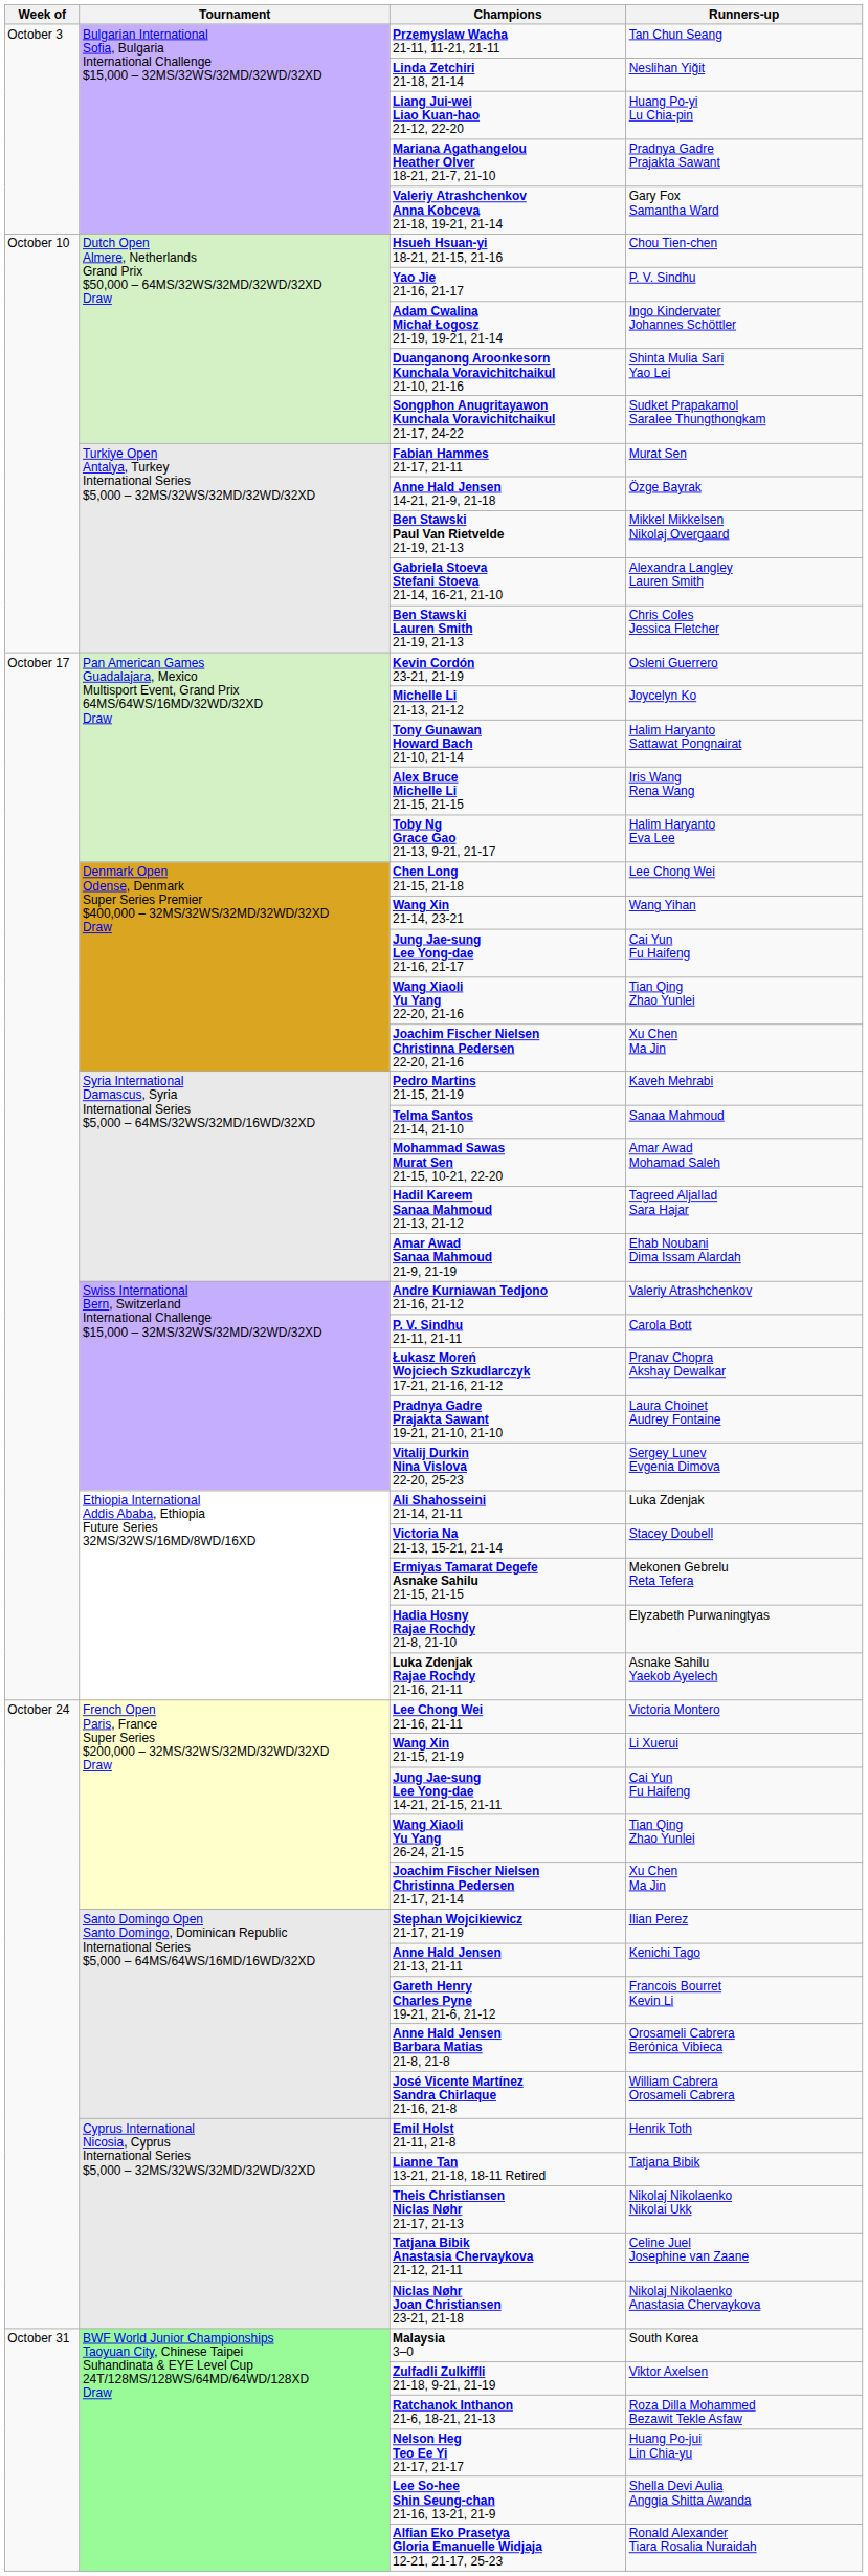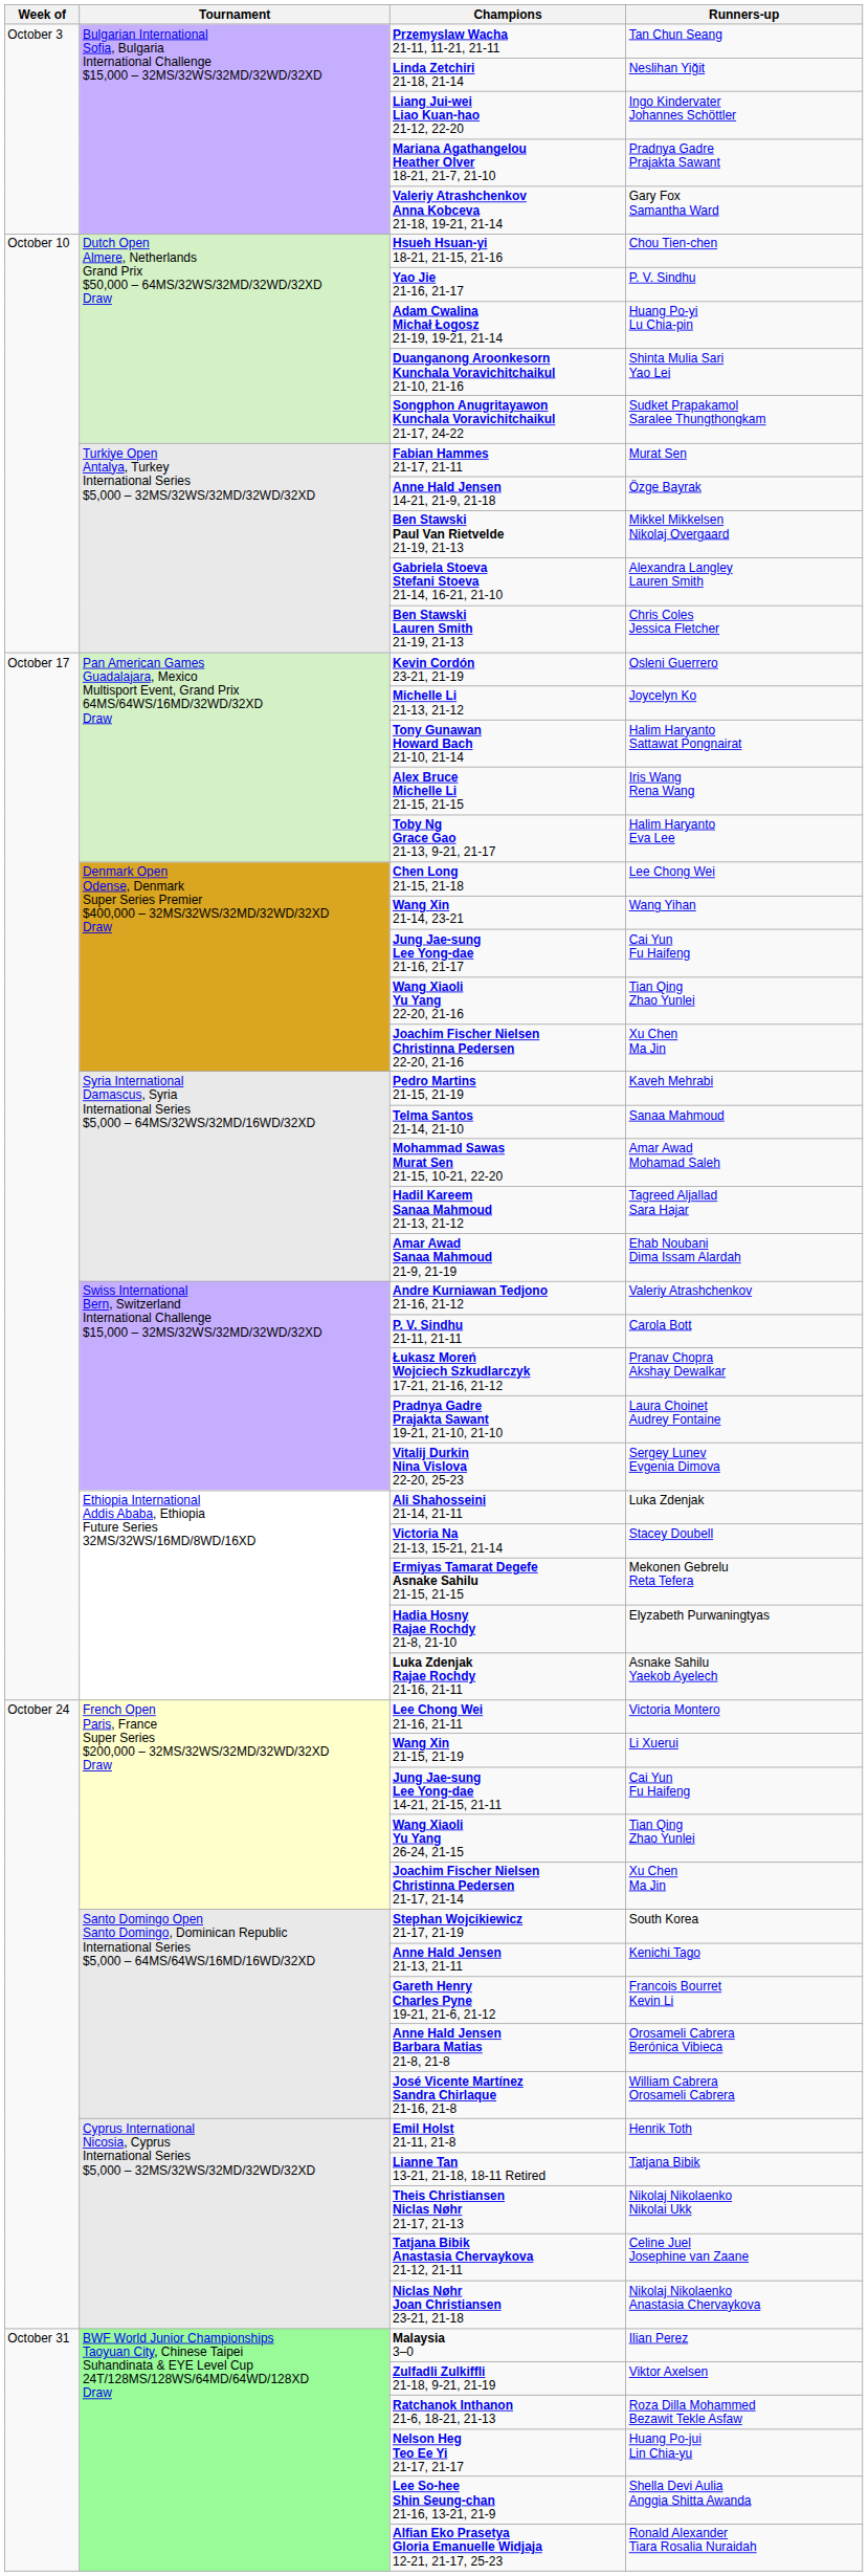 <table class=wikitable style=font-size:85%>
 <tr>
 <th width=75>Week of</th>
 <th width=330>Tournament</th>
 <th width=250>Champions</th>
 <th width=250>Runners-up</th>
 </tr>
 <tr valign=top>
 <td rowspan=5>October 3</td>
 <td style="background:#C6AEFF;" rowspan="5"><a href='#'>Bulgarian International</a><br><a href='#'>Sofia</a>, Bulgaria<br>International Challenge<br>$15,000 – 32MS/32WS/32MD/32WD/32XD</td>
 <td> <strong><a href='#'>Przemyslaw Wacha</a></strong><br>21-11, 11-21, 21-11</td>
 <td> <a href='#'>Tan Chun Seang</a></td>
 </tr>
 <tr valign=top>
 <td> <strong><a href='#'>Linda Zetchiri</a></strong><br>21-18, 21-14</td>
 <td> <a href='#'>Neslihan Yiğit</a></td>
 </tr>
 <tr valign=top>
 <td> <strong><a href='#'>Liang Jui-wei</a><br> <a href='#'>Liao Kuan-hao</a></strong><br>21-12, 22-20</td>
-<td> <a href='#'>Huang Po-yi</a><br> <a href='#'>Lu Chia-pin</a></td>
+<td> <a href='#'>Ingo Kindervater</a><br> <a href='#'>Johannes Schöttler</a></td>
 </tr>
 <tr valign=top>
 <td> <strong><a href='#'>Mariana Agathangelou</a><br> <a href='#'>Heather Olver</a></strong><br>18-21, 21-7, 21-10</td>
 <td> <a href='#'>Pradnya Gadre</a><br> <a href='#'>Prajakta Sawant</a></td>
 </tr>
 <tr valign=top>
 <td> <strong><a href='#'>Valeriy Atrashchenkov</a><br> <a href='#'>Anna Kobceva</a></strong><br>21-18, 19-21, 21-14</td>
 <td> Gary Fox<br> <a href='#'>Samantha Ward</a></td>
 </tr>
 <tr valign=top>
 <td rowspan=10>October 10</td>
 <td style="background:#D4F1C5;" rowspan="5"><a href='#'>Dutch Open</a><br><a href='#'>Almere</a>, Netherlands<br>Grand Prix<br>$50,000 – 64MS/32WS/32MD/32WD/32XD<br><a href='#'>Draw</a></td>
 <td> <strong><a href='#'>Hsueh Hsuan-yi</a></strong><br>18-21, 21-15, 21-16</td>
 <td> <a href='#'>Chou Tien-chen</a></td>
 </tr>
 <tr valign=top>
 <td> <strong><a href='#'>Yao Jie</a></strong><br>21-16, 21-17</td>
 <td> <a href='#'>P. V. Sindhu</a></td>
 </tr>
 <tr valign=top>
 <td> <strong><a href='#'>Adam Cwalina</a><br> <a href='#'>Michał Łogosz</a></strong><br>21-19, 19-21, 21-14</td>
-<td> <a href='#'>Ingo Kindervater</a><br> <a href='#'>Johannes Schöttler</a></td>
+<td> <a href='#'>Huang Po-yi</a><br> <a href='#'>Lu Chia-pin</a></td>
 </tr>
 <tr valign=top>
 <td> <strong><a href='#'>Duanganong Aroonkesorn</a><br> <a href='#'>Kunchala Voravichitchaikul</a></strong><br>21-10, 21-16</td>
 <td> <a href='#'>Shinta Mulia Sari</a><br> <a href='#'>Yao Lei</a></td>
 </tr>
 <tr valign=top>
 <td> <strong><a href='#'>Songphon Anugritayawon</a><br> <a href='#'>Kunchala Voravichitchaikul</a></strong><br>21-17, 24-22</td>
 <td> <a href='#'>Sudket Prapakamol</a><br> <a href='#'>Saralee Thungthongkam</a></td>
 </tr>
 <tr valign=top>
 <td style="background:#E9E9E9;" rowspan="5"><a href='#'>Turkiye Open</a><br> <a href='#'>Antalya</a>, Turkey <br> International Series <br>$5,000 – 32MS/32WS/32MD/32WD/32XD</td>
 <td> <strong><a href='#'>Fabian Hammes</a></strong><br>21-17, 21-11</td>
 <td> <a href='#'>Murat Sen</a></td>
 </tr>
 <tr valign=top>
 <td> <strong><a href='#'>Anne Hald Jensen</a></strong><br>14-21, 21-9, 21-18</td>
 <td> <a href='#'>Özge Bayrak</a></td>
 </tr>
 <tr valign=top>
 <td> <strong><a href='#'>Ben Stawski</a><br> Paul Van Rietvelde</strong><br>21-19, 21-13</td>
 <td> <a href='#'>Mikkel Mikkelsen</a><br> <a href='#'>Nikolaj Overgaard</a></td>
 </tr>
 <tr valign=top>
 <td> <strong><a href='#'>Gabriela Stoeva</a><br> <a href='#'>Stefani Stoeva</a></strong><br>21-14, 16-21, 21-10</td>
 <td> <a href='#'>Alexandra Langley</a><br> <a href='#'>Lauren Smith</a></td>
 </tr>
 <tr valign=top>
 <td> <strong><a href='#'>Ben Stawski</a><br> <a href='#'>Lauren Smith</a></strong><br>21-19, 21-13</td>
 <td> <a href='#'>Chris Coles</a><br> <a href='#'>Jessica Fletcher</a></td>
 </tr>
 <tr valign=top>
 <td rowspan=25>October 17</td>
 <td style="background:#D4F1C5;" rowspan="5"><a href='#'>Pan American Games</a><br><a href='#'>Guadalajara</a>, Mexico<br>Multisport Event, Grand Prix<br>64MS/64WS/16MD/32WD/32XD<br><a href='#'>Draw</a></td>
 <td> <strong><a href='#'>Kevin Cordón</a></strong><br>23-21, 21-19</td>
 <td> <a href='#'>Osleni Guerrero</a></td>
 </tr>
 <tr valign=top>
 <td> <strong><a href='#'>Michelle Li</a></strong><br>21-13, 21-12</td>
 <td> <a href='#'>Joycelyn Ko</a></td>
 </tr>
 <tr valign=top>
 <td> <strong><a href='#'>Tony Gunawan</a><br> <a href='#'>Howard Bach</a></strong><br>21-10, 21-14</td>
 <td> <a href='#'>Halim Haryanto</a><br> <a href='#'>Sattawat Pongnairat</a></td>
 </tr>
 <tr valign=top>
 <td> <strong><a href='#'>Alex Bruce</a><br> <a href='#'>Michelle Li</a></strong><br>21-15, 21-15</td>
 <td> <a href='#'>Iris Wang</a><br> <a href='#'>Rena Wang</a></td>
 </tr>
 <tr valign=top>
 <td> <strong><a href='#'>Toby Ng</a><br> <a href='#'>Grace Gao</a></strong><br>21-13, 9-21, 21-17</td>
 <td> <a href='#'>Halim Haryanto</a><br> <a href='#'>Eva Lee</a></td>
 </tr>
 <tr valign=top>
 <td style="background:#DAA520;" rowspan="5"><a href='#'>Denmark Open</a><br><a href='#'>Odense</a>, Denmark<br>Super Series Premier<br>$400,000 – 32MS/32WS/32MD/32WD/32XD<br><a href='#'>Draw</a></td>
 <td> <strong><a href='#'>Chen Long</a></strong><br>21-15, 21-18</td>
 <td> <a href='#'>Lee Chong Wei</a></td>
 </tr>
 <tr valign=top>
 <td> <strong><a href='#'>Wang Xin</a></strong><br>21-14, 23-21</td>
 <td> <a href='#'>Wang Yihan</a></td>
 </tr>
 <tr valign=top>
 <td> <strong><a href='#'>Jung Jae-sung</a><br> <a href='#'>Lee Yong-dae</a></strong><br>21-16, 21-17</td>
 <td> <a href='#'>Cai Yun</a><br> <a href='#'>Fu Haifeng</a></td>
 </tr>
 <tr valign=top>
 <td> <strong><a href='#'>Wang Xiaoli</a><br> <a href='#'>Yu Yang</a></strong><br>22-20, 21-16</td>
 <td> <a href='#'>Tian Qing</a><br> <a href='#'>Zhao Yunlei</a></td>
 </tr>
 <tr valign=top>
 <td> <strong><a href='#'>Joachim Fischer Nielsen</a><br> <a href='#'>Christinna Pedersen</a></strong><br>22-20, 21-16</td>
 <td> <a href='#'>Xu Chen</a><br> <a href='#'>Ma Jin</a></td>
 </tr>
 <tr valign=top>
 <td style="background:#E9E9E9;" rowspan="5"><a href='#'>Syria International</a><br><a href='#'>Damascus</a>, Syria<br>International Series<br>$5,000 – 64MS/32WS/32MD/16WD/32XD</td>
 <td> <strong><a href='#'>Pedro Martins</a></strong><br>21-15, 21-19</td>
 <td> <a href='#'>Kaveh Mehrabi</a></td>
 </tr>
 <tr valign=top>
 <td> <strong><a href='#'>Telma Santos</a></strong><br>21-14, 21-10</td>
 <td> <a href='#'>Sanaa Mahmoud</a></td>
 </tr>
 <tr valign=top>
 <td> <strong><a href='#'>Mohammad Sawas</a></strong><br> <strong><a href='#'>Murat Sen</a></strong><br>21-15, 10-21, 22-20</td>
 <td> <a href='#'>Amar Awad</a><br> <a href='#'>Mohamad Saleh</a></td>
 </tr>
 <tr valign=top>
 <td> <strong><a href='#'>Hadil Kareem</a></strong><br> <strong><a href='#'>Sanaa Mahmoud</a></strong><br>21-13, 21-12</td>
 <td> <a href='#'>Tagreed Aljallad</a><br> <a href='#'>Sara Hajar</a></td>
 </tr>
 <tr valign=top>
 <td> <strong><a href='#'>Amar Awad</a></strong><br> <strong><a href='#'>Sanaa Mahmoud</a></strong><br>21-9, 21-19</td>
 <td> <a href='#'>Ehab Noubani</a><br> <a href='#'>Dima Issam Alardah</a></td>
 </tr>
 <tr valign=top>
 <td style="background:#C6AEFF;" rowspan="5"><a href='#'>Swiss International</a><br><a href='#'>Bern</a>, Switzerland<br>International Challenge<br>$15,000 – 32MS/32WS/32MD/32WD/32XD</td>
 <td> <strong><a href='#'>Andre Kurniawan Tedjono</a></strong><br>21-16, 21-12</td>
 <td> <a href='#'>Valeriy Atrashchenkov</a></td>
 </tr>
 <tr valign=top>
 <td> <strong><a href='#'>P. V. Sindhu</a></strong><br>21-11, 21-11</td>
 <td> <a href='#'>Carola Bott</a></td>
 </tr>
 <tr valign=top>
 <td> <strong><a href='#'>Łukasz Moreń</a><br> <a href='#'>Wojciech Szkudlarczyk</a></strong><br>17-21, 21-16, 21-12</td>
 <td> <a href='#'>Pranav Chopra</a><br> <a href='#'>Akshay Dewalkar</a></td>
 </tr>
 <tr valign=top>
 <td> <strong><a href='#'>Pradnya Gadre</a><br> <a href='#'>Prajakta Sawant</a></strong><br>19-21, 21-10, 21-10</td>
 <td> <a href='#'>Laura Choinet</a><br> <a href='#'>Audrey Fontaine</a></td>
 </tr>
 <tr valign=top>
 <td> <strong><a href='#'>Vitalij Durkin</a><br> <a href='#'>Nina Vislova</a></strong><br>22-20, 25-23</td>
 <td> <a href='#'>Sergey Lunev</a><br> <a href='#'>Evgenia Dimova</a></td>
 </tr>
 <tr valign=top>
 <td style="background:#ffffff;" rowspan="5"><a href='#'>Ethiopia International</a><br><a href='#'>Addis Ababa</a>, Ethiopia<br>Future Series<br>32MS/32WS/16MD/8WD/16XD</td>
 <td> <strong><a href='#'>Ali Shahosseini</a></strong><br>21-14, 21-11</td>
 <td> Luka Zdenjak</td>
 </tr>
 <tr valign=top>
 <td> <strong><a href='#'>Victoria Na</a></strong><br>21-13, 15-21, 21-14</td>
 <td> <a href='#'>Stacey Doubell</a></td>
 </tr>
 <tr valign=top>
 <td> <strong><a href='#'>Ermiyas Tamarat Degefe</a><br> Asnake Sahilu</strong><br>21-15, 21-15</td>
 <td> Mekonen Gebrelu<br> <a href='#'>Reta Tefera</a></td>
 </tr>
 <tr valign=top>
 <td> <strong><a href='#'>Hadia Hosny</a><br> <a href='#'>Rajae Rochdy</a></strong><br>21-8, 21-10</td>
 <td> Elyzabeth Purwaningtyas</td>
 </tr>
 <tr valign=top>
 <td> <strong>Luka Zdenjak<br> <a href='#'>Rajae Rochdy</a></strong><br>21-16, 21-11</td>
 <td> Asnake Sahilu<br> <a href='#'>Yaekob Ayelech</a></td>
 </tr>
 <tr valign=top>
 <td rowspan=15>October 24</td>
 <td style="background:#ffffcc;" rowspan="5"><a href='#'>French Open</a><br><a href='#'>Paris</a>, France<br>Super Series<br>$200,000 – 32MS/32WS/32MD/32WD/32XD<br><a href='#'>Draw</a></td>
 <td> <strong><a href='#'>Lee Chong Wei</a></strong><br>21-16, 21-11</td>
 <td> <a href='#'>Victoria Montero</a></td>
 </tr>
 <tr valign=top>
 <td> <strong><a href='#'>Wang Xin</a></strong><br>21-15, 21-19</td>
 <td> <a href='#'>Li Xuerui</a></td>
 </tr>
 <tr valign=top>
 <td> <strong><a href='#'>Jung Jae-sung</a><br> <a href='#'>Lee Yong-dae</a></strong><br>14-21, 21-15, 21-11</td>
 <td> <a href='#'>Cai Yun</a><br> <a href='#'>Fu Haifeng</a></td>
 </tr>
 <tr valign=top>
 <td> <strong><a href='#'>Wang Xiaoli</a><br> <a href='#'>Yu Yang</a></strong><br>26-24, 21-15</td>
 <td> <a href='#'>Tian Qing</a><br> <a href='#'>Zhao Yunlei</a></td>
 </tr>
 <tr valign=top>
 <td> <strong><a href='#'>Joachim Fischer Nielsen</a><br> <a href='#'>Christinna Pedersen</a></strong><br>21-17, 21-14</td>
 <td> <a href='#'>Xu Chen</a><br> <a href='#'>Ma Jin</a></td>
 </tr>
 <tr valign=top>
 <td style="background:#E9E9E9;" rowspan="5"><a href='#'>Santo Domingo Open</a><br><a href='#'>Santo Domingo</a>, Dominican Republic<br>International Series<br>$5,000 – 64MS/64WS/16MD/16WD/32XD</td>
 <td> <strong><a href='#'>Stephan Wojcikiewicz</a></strong><br>21-17, 21-19</td>
-<td> <a href='#'>Ilian Perez</a></td>
+<td> South Korea</td>
 </tr>
 <tr valign=top>
 <td> <strong><a href='#'>Anne Hald Jensen</a></strong><br>21-13, 21-11</td>
 <td> <a href='#'>Kenichi Tago</a></td>
 </tr>
 <tr valign=top>
 <td> <strong><a href='#'>Gareth Henry</a><br> <a href='#'>Charles Pyne</a></strong><br>19-21, 21-6, 21-12</td>
 <td> <a href='#'>Francois Bourret</a><br> <a href='#'>Kevin Li</a></td>
 </tr>
 <tr valign=top>
 <td> <strong><a href='#'>Anne Hald Jensen</a><br> <a href='#'>Barbara Matias</a></strong><br>21-8, 21-8</td>
 <td> <a href='#'>Orosameli Cabrera</a><br> <a href='#'>Berónica Vibieca</a></td>
 </tr>
 <tr valign=top>
 <td> <strong><a href='#'>José Vicente Martínez</a><br> <a href='#'>Sandra Chirlaque</a></strong><br>21-16, 21-8</td>
 <td> <a href='#'>William Cabrera</a><br> <a href='#'>Orosameli Cabrera</a></td>
 </tr>
 <tr valign=top>
 <td style="background:#E9E9E9;" rowspan="5"><a href='#'>Cyprus International</a><br><a href='#'>Nicosia</a>, Cyprus<br>International Series<br>$5,000 – 32MS/32WS/32MD/32WD/32XD</td>
 <td> <strong><a href='#'>Emil Holst</a></strong><br>21-11, 21-8</td>
 <td> <a href='#'>Henrik Toth</a></td>
 </tr>
 <tr valign=top>
 <td> <strong><a href='#'>Lianne Tan</a></strong><br>13-21, 21-18, 18-11 Retired</td>
 <td> <a href='#'>Tatjana Bibik</a></td>
 </tr>
 <tr valign=top>
 <td> <strong><a href='#'>Theis Christiansen</a><br> <a href='#'>Niclas Nøhr</a></strong><br>21-17, 21-13</td>
 <td> <a href='#'>Nikolaj Nikolaenko</a><br> <a href='#'>Nikolai Ukk</a></td>
 </tr>
 <tr valign=top>
 <td> <strong><a href='#'>Tatjana Bibik</a><br> <a href='#'>Anastasia Chervaykova</a></strong><br>21-12, 21-11</td>
 <td> <a href='#'>Celine Juel</a><br> <a href='#'>Josephine van Zaane</a></td>
 </tr>
 <tr valign=top>
 <td> <strong><a href='#'>Niclas Nøhr</a><br> <a href='#'>Joan Christiansen</a></strong><br>23-21, 21-18</td>
 <td> <a href='#'>Nikolaj Nikolaenko</a><br> <a href='#'>Anastasia Chervaykova</a></td>
 </tr>
 <tr valign=top>
 <td rowspan=6>October 31</td>
 <td style="background:#98FB98;" rowspan="6"><a href='#'>BWF World Junior Championships</a><br><a href='#'>Taoyuan City</a>, Chinese Taipei<br>Suhandinata & EYE Level Cup<br> 24T/128MS/128WS/64MD/64WD/128XD <br><a href='#'>Draw</a></td>
 <td> <strong>Malaysia</strong><br>3–0</td>
-<td> South Korea</td>
+<td> <a href='#'>Ilian Perez</a></td>
 </tr>
 <tr valign=top>
 <td> <strong><a href='#'>Zulfadli Zulkiffli</a></strong><br>21-18, 9-21, 21-19</td>
 <td> <a href='#'>Viktor Axelsen</a></td>
 </tr>
 <tr valign=top>
 <td> <strong><a href='#'>Ratchanok Inthanon</a></strong><br>21-6, 18-21, 21-13</td>
 <td> <a href='#'>Roza Dilla Mohammed</a><br> <a href='#'>Bezawit Tekle Asfaw</a></td>
 </tr>
 <tr valign=top>
 <td> <strong><a href='#'>Nelson Heg</a><br> <a href='#'>Teo Ee Yi</a></strong><br>21-17, 21-17</td>
 <td> <a href='#'>Huang Po-jui</a><br> <a href='#'>Lin Chia-yu</a></td>
 </tr>
 <tr valign=top>
 <td> <strong><a href='#'>Lee So-hee</a><br> <a href='#'>Shin Seung-chan</a></strong><br>21-16, 13-21, 21-9</td>
 <td> <a href='#'>Shella Devi Aulia</a><br> <a href='#'>Anggia Shitta Awanda</a></td>
 </tr>
 <tr valign=top>
 <td> <strong><a href='#'>Alfian Eko Prasetya</a><br> <a href='#'>Gloria Emanuelle Widjaja</a></strong><br>12-21, 21-17, 25-23</td>
 <td> <a href='#'>Ronald Alexander</a><br> <a href='#'>Tiara Rosalia Nuraidah</a></td>
 </tr>
 </table>
